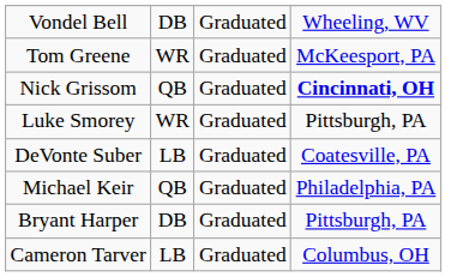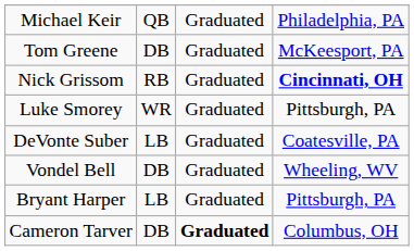 <table class="wikitable" width="auto" style="text-align: center">
 <tr>
 </tr>
 <tr>
-<td>Vondel Bell</td>
-<td>DB</td>
+<td>Michael Keir</td>
+<td>QB</td>
 <td>Graduated</td>
-<td><a href='#'>Wheeling, WV</a></td>
+<td><a href='#'>Philadelphia, PA</a></td>
 </tr>
 <tr>
 <td>Tom Greene</td>
-<td>WR</td>
+<td>DB</td>
 <td>Graduated</td>
 <td><a href='#'>McKeesport, PA</a></td>
 </tr>
 <tr>
 <td>Nick Grissom</td>
-<td>QB</td>
+<td>RB</td>
 <td>Graduated</td>
 <td><strong><a href='#'>Cincinnati, OH</a></strong></td>
 </tr>
 <tr>
 <td>Luke Smorey</td>
 <td>WR</td>
 <td>Graduated</td>
 <td>Pittsburgh, PA</td>
 </tr>
 <tr>
 <td>DeVonte Suber</td>
 <td>LB</td>
 <td>Graduated</td>
 <td><a href='#'>Coatesville, PA</a></td>
 </tr>
 <tr>
-<td>Michael Keir</td>
-<td>QB</td>
+<td>Vondel Bell</td>
+<td>DB</td>
 <td>Graduated</td>
-<td><a href='#'>Philadelphia, PA</a></td>
+<td><a href='#'>Wheeling, WV</a></td>
 </tr>
 <tr>
 <td>Bryant Harper</td>
-<td>DB</td>
+<td>LB</td>
 <td>Graduated</td>
 <td><a href='#'>Pittsburgh, PA</a></td>
 </tr>
 <tr>
 <td>Cameron Tarver</td>
-<td>LB</td>
-<td>Graduated</td>
+<td>DB</td>
+<td><strong>Graduated</strong></td>
 <td><a href='#'>Columbus, OH</a></td>
 </tr>
 </table>
